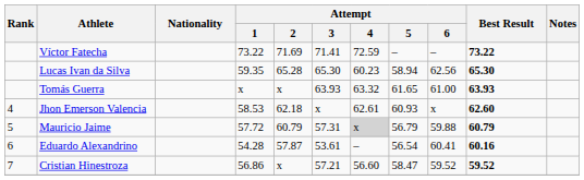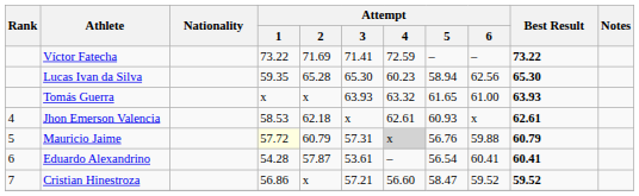 <table class="wikitable" style="font-size:95%" style="width:35em;" style="text-align:center">
 <tr>
 <th rowspan=2>Rank</th>
 <th rowspan=2 width=150>Athlete</th>
 <th rowspan=2 width=100>Nationality</th>
 <th colspan=6 width=300>Attempt</th>
 <th rowspan=2 width=100>Best Result</th>
 <th rowspan=2>Notes</th>
 </tr>
 <tr>
 <th>1</th>
 <th>2</th>
 <th>3</th>
 <th>4</th>
 <th>5</th>
 <th>6</th>
 </tr>
 <tr>
 <td></td>
 <td align=left><a href='#'>Víctor Fatecha</a></td>
 <td align=left></td>
 <td>73.22</td>
 <td>71.69</td>
 <td>71.41</td>
 <td>72.59</td>
 <td>–</td>
 <td>–</td>
 <td><strong>73.22</strong></td>
 <td></td>
 </tr>
 <tr>
 <td></td>
 <td align=left><a href='#'>Lucas Ivan da Silva</a></td>
 <td align=left></td>
 <td>59.35</td>
 <td>65.28</td>
 <td>65.30</td>
 <td>60.23</td>
 <td>58.94</td>
 <td>62.56</td>
 <td><strong>65.30</strong></td>
 <td></td>
 </tr>
 <tr>
 <td></td>
 <td align=left><a href='#'>Tomás Guerra</a></td>
 <td align=left></td>
 <td>x</td>
 <td>x</td>
 <td>63.93</td>
 <td>63.32</td>
 <td>61.65</td>
 <td>61.00</td>
 <td><strong>63.93</strong></td>
 <td></td>
 </tr>
 <tr>
 <td>4</td>
 <td align=left><a href='#'>Jhon Emerson Valencia</a></td>
 <td align=left></td>
 <td>58.53</td>
 <td>62.18</td>
 <td>x</td>
 <td>62.61</td>
 <td>60.93</td>
 <td>x</td>
-<td><strong>62.60</strong></td>
+<td><strong>62.61</strong></td>
 <td></td>
 </tr>
 <tr>
 <td>5</td>
 <td align=left><a href='#'>Mauricio Jaime</a></td>
 <td align=left></td>
-<td>57.72</td>
+<td style="background: lightyellow;">57.72</td>
 <td>60.79</td>
 <td>57.31</td>
 <td style="background: lightgrey;">x</td>
-<td>56.79</td>
+<td>56.76</td>
 <td>59.88</td>
 <td><strong>60.79</strong></td>
 <td></td>
 </tr>
 <tr>
 <td>6</td>
 <td align=left><a href='#'>Eduardo Alexandrino</a></td>
 <td align=left></td>
 <td>54.28</td>
 <td>57.87</td>
 <td>53.61</td>
 <td>–</td>
 <td>56.54</td>
 <td>60.41</td>
-<td><strong>60.16</strong></td>
+<td><strong>60.41</strong></td>
 <td></td>
 </tr>
 <tr>
 <td>7</td>
 <td align=left><a href='#'>Cristian Hinestroza</a></td>
 <td align=left></td>
 <td>56.86</td>
 <td>x</td>
 <td>57.21</td>
 <td>56.60</td>
 <td>58.47</td>
 <td>59.52</td>
 <td><strong>59.52</strong></td>
 <td></td>
 </tr>
 <tr>
 </tr>
 </table>
